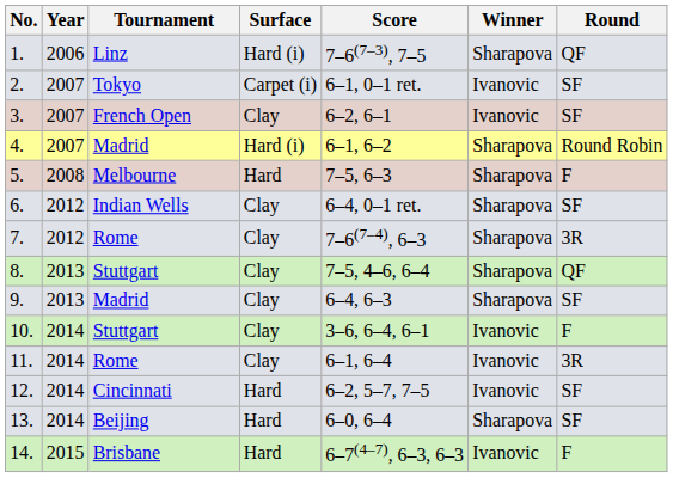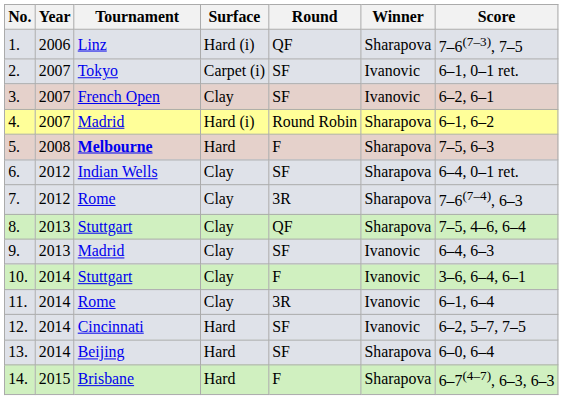 <table class="sortable collapsible autocollapse sortable wikitable">
 <tr style="background:#eee;">
 <th>No.</th>
 <th>Year</th>
 <th style="width:120px;">Tournament</th>
 <th>Surface</th>
+<th>Round</th>
+<th>Winner</th>
 <th>Score</th>
-<th>Winner</th>
-<th>Round</th>
 </tr>
 <tr bgcolor=#dfe2e9>
 <td>1.</td>
 <td>2006</td>
 <td> <a href='#'>Linz</a></td>
 <td>Hard (i)</td>
+<td>QF</td>
+<td>Sharapova</td>
 <td>7–6<sup>(7–3)</sup>, 7–5</td>
-<td>Sharapova</td>
-<td>QF</td>
 </tr>
 <tr bgcolor=#dfe2e9>
 <td>2.</td>
 <td>2007</td>
 <td> <a href='#'>Tokyo</a></td>
 <td>Carpet (i)</td>
+<td>SF</td>
+<td>Ivanovic</td>
 <td>6–1, 0–1 ret.</td>
-<td>Ivanovic</td>
-<td>SF</td>
 </tr>
 <tr bgcolor=#e5d1cb>
 <td>3.</td>
 <td>2007</td>
 <td> <a href='#'>French Open</a></td>
 <td>Clay</td>
+<td>SF</td>
+<td>Ivanovic</td>
 <td>6–2, 6–1</td>
-<td>Ivanovic</td>
-<td>SF</td>
 </tr>
 <tr bgcolor="#ffff99">
 <td>4.</td>
 <td>2007</td>
 <td> <a href='#'>Madrid</a></td>
 <td>Hard (i)</td>
+<td>Round Robin</td>
+<td>Sharapova</td>
 <td>6–1, 6–2</td>
-<td>Sharapova</td>
-<td>Round Robin</td>
 </tr>
 <tr bgcolor=#e5d1cb>
 <td>5.</td>
 <td>2008</td>
-<td> <a href='#'>Melbourne</a></td>
+<td><strong> <a href='#'>Melbourne</a></strong></td>
 <td>Hard</td>
+<td>F</td>
+<td>Sharapova</td>
 <td>7–5, 6–3</td>
-<td>Sharapova</td>
-<td>F</td>
 </tr>
 <tr bgcolor=#dfe2e9>
 <td>6.</td>
 <td>2012</td>
 <td> <a href='#'>Indian Wells</a></td>
 <td>Clay</td>
+<td>SF</td>
+<td>Sharapova</td>
 <td>6–4, 0–1 ret.</td>
-<td>Sharapova</td>
-<td>SF</td>
 </tr>
 <tr bgcolor=#dfe2e9>
 <td>7.</td>
 <td>2012</td>
 <td> <a href='#'>Rome</a></td>
 <td>Clay</td>
+<td>3R</td>
+<td>Sharapova</td>
 <td>7–6<sup>(7–4)</sup>, 6–3</td>
-<td>Sharapova</td>
-<td>3R</td>
 </tr>
 <tr bgcolor=#d0f0c0>
 <td>8.</td>
 <td>2013</td>
 <td> <a href='#'>Stuttgart</a></td>
 <td>Clay</td>
+<td>QF</td>
+<td>Sharapova</td>
 <td>7–5, 4–6, 6–4</td>
-<td>Sharapova</td>
-<td>QF</td>
 </tr>
 <tr bgcolor=#dfe2e9>
 <td>9.</td>
 <td>2013</td>
 <td> <a href='#'>Madrid</a></td>
 <td>Clay</td>
+<td>SF</td>
+<td>Ivanovic</td>
 <td>6–4, 6–3</td>
-<td>Sharapova</td>
-<td>SF</td>
 </tr>
 <tr bgcolor=#d0f0c0>
 <td>10.</td>
 <td>2014</td>
 <td> <a href='#'>Stuttgart</a></td>
 <td>Clay</td>
+<td>F</td>
+<td>Ivanovic</td>
 <td>3–6, 6–4, 6–1</td>
-<td>Ivanovic</td>
-<td>F</td>
 </tr>
 <tr bgcolor=#dfe2e9>
 <td>11.</td>
 <td>2014</td>
 <td> <a href='#'>Rome</a></td>
 <td>Clay</td>
+<td>3R</td>
+<td>Ivanovic</td>
 <td>6–1, 6–4</td>
-<td>Ivanovic</td>
-<td>3R</td>
 </tr>
 <tr bgcolor=#dfe2e9>
 <td>12.</td>
 <td>2014</td>
 <td> <a href='#'>Cincinnati</a></td>
 <td>Hard</td>
+<td>SF</td>
+<td>Ivanovic</td>
 <td>6–2, 5–7, 7–5</td>
-<td>Ivanovic</td>
-<td>SF</td>
 </tr>
 <tr bgcolor=#dfe2e9>
 <td>13.</td>
 <td>2014</td>
 <td> <a href='#'>Beijing</a></td>
 <td>Hard</td>
+<td>SF</td>
+<td>Sharapova</td>
 <td>6–0, 6–4</td>
-<td>Sharapova</td>
-<td>SF</td>
 </tr>
 <tr bgcolor=#d0f0c0>
 <td>14.</td>
 <td>2015</td>
 <td> <a href='#'>Brisbane</a></td>
 <td>Hard</td>
+<td>F</td>
+<td>Sharapova</td>
 <td>6–7<sup>(4–7)</sup>, 6–3, 6–3</td>
-<td>Ivanovic</td>
-<td>F</td>
 </tr>
 </table>
